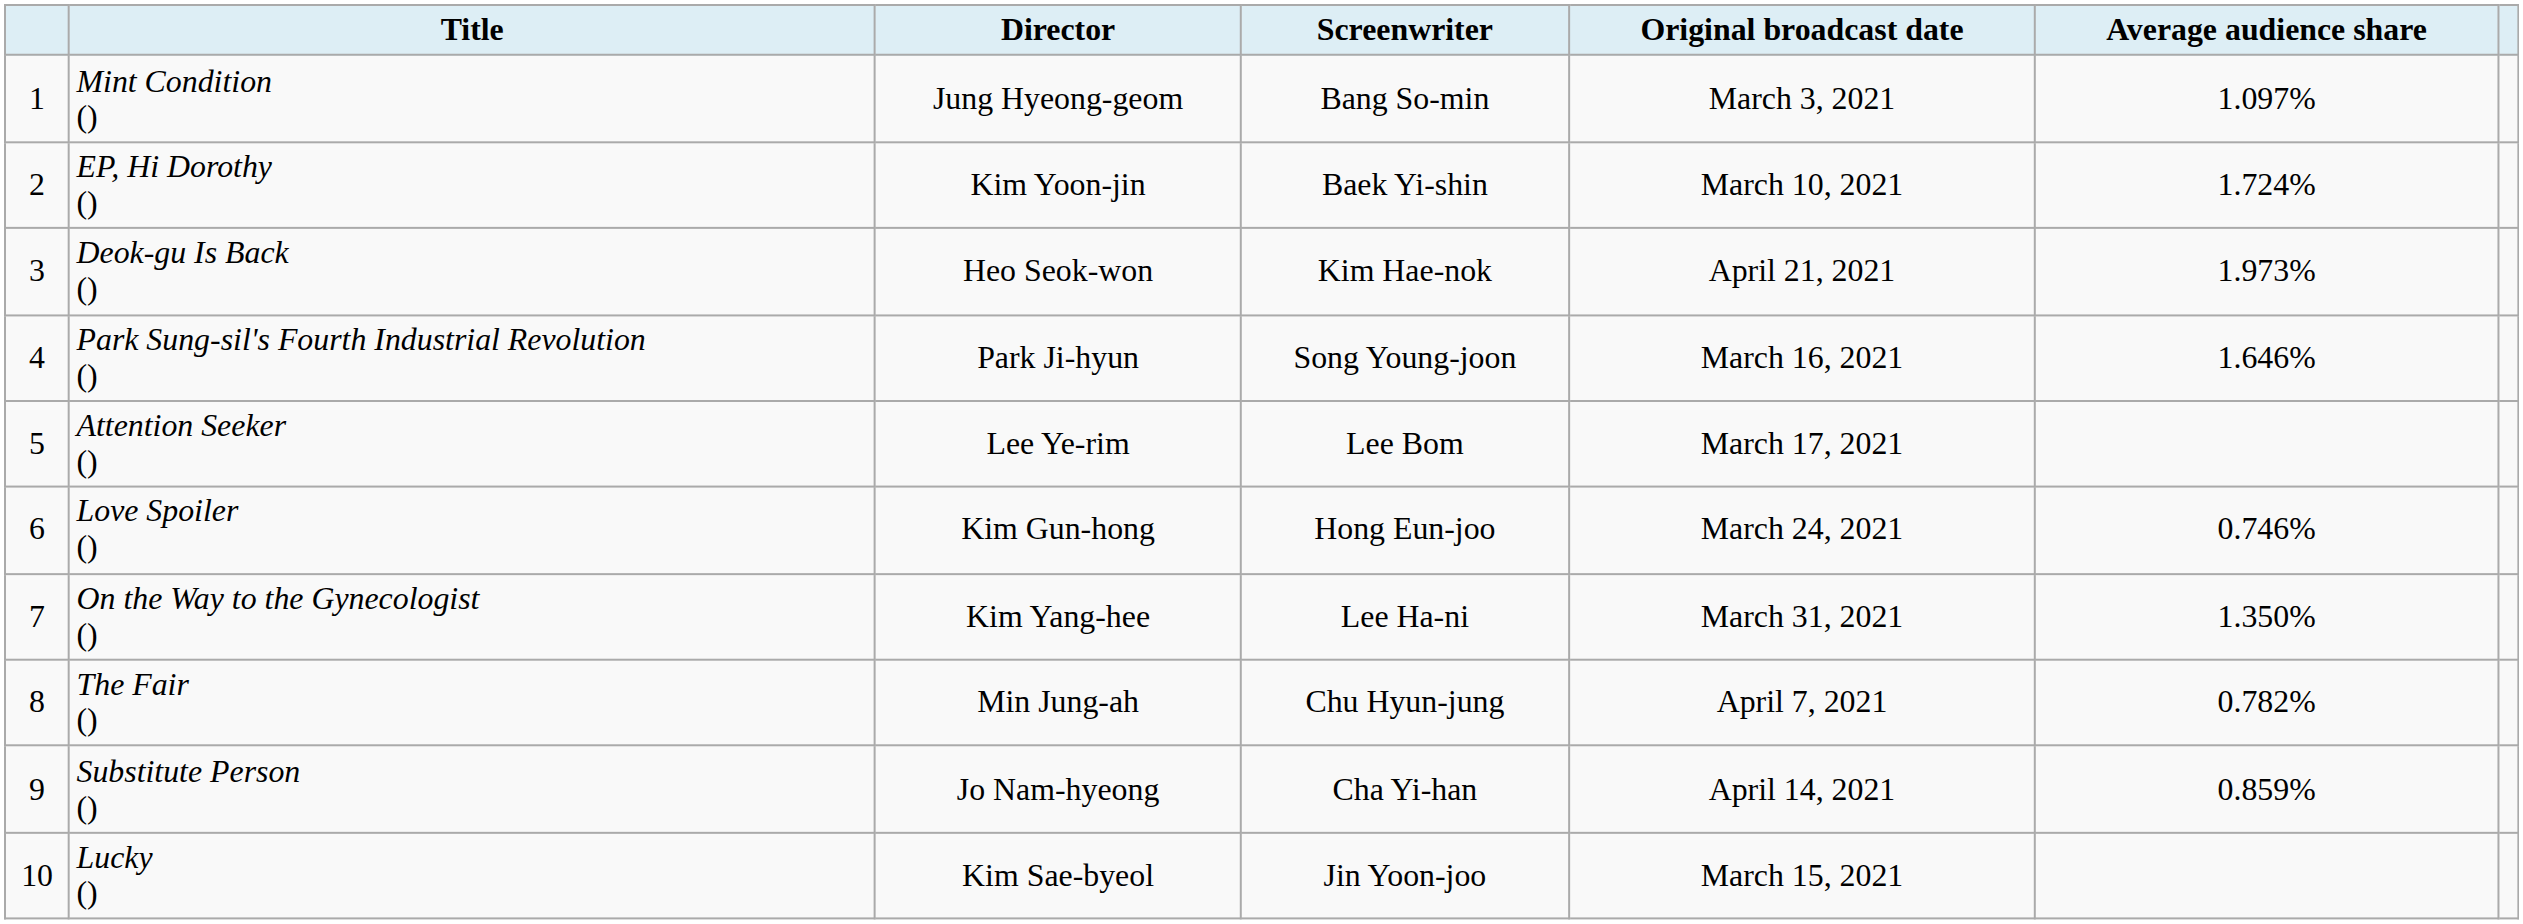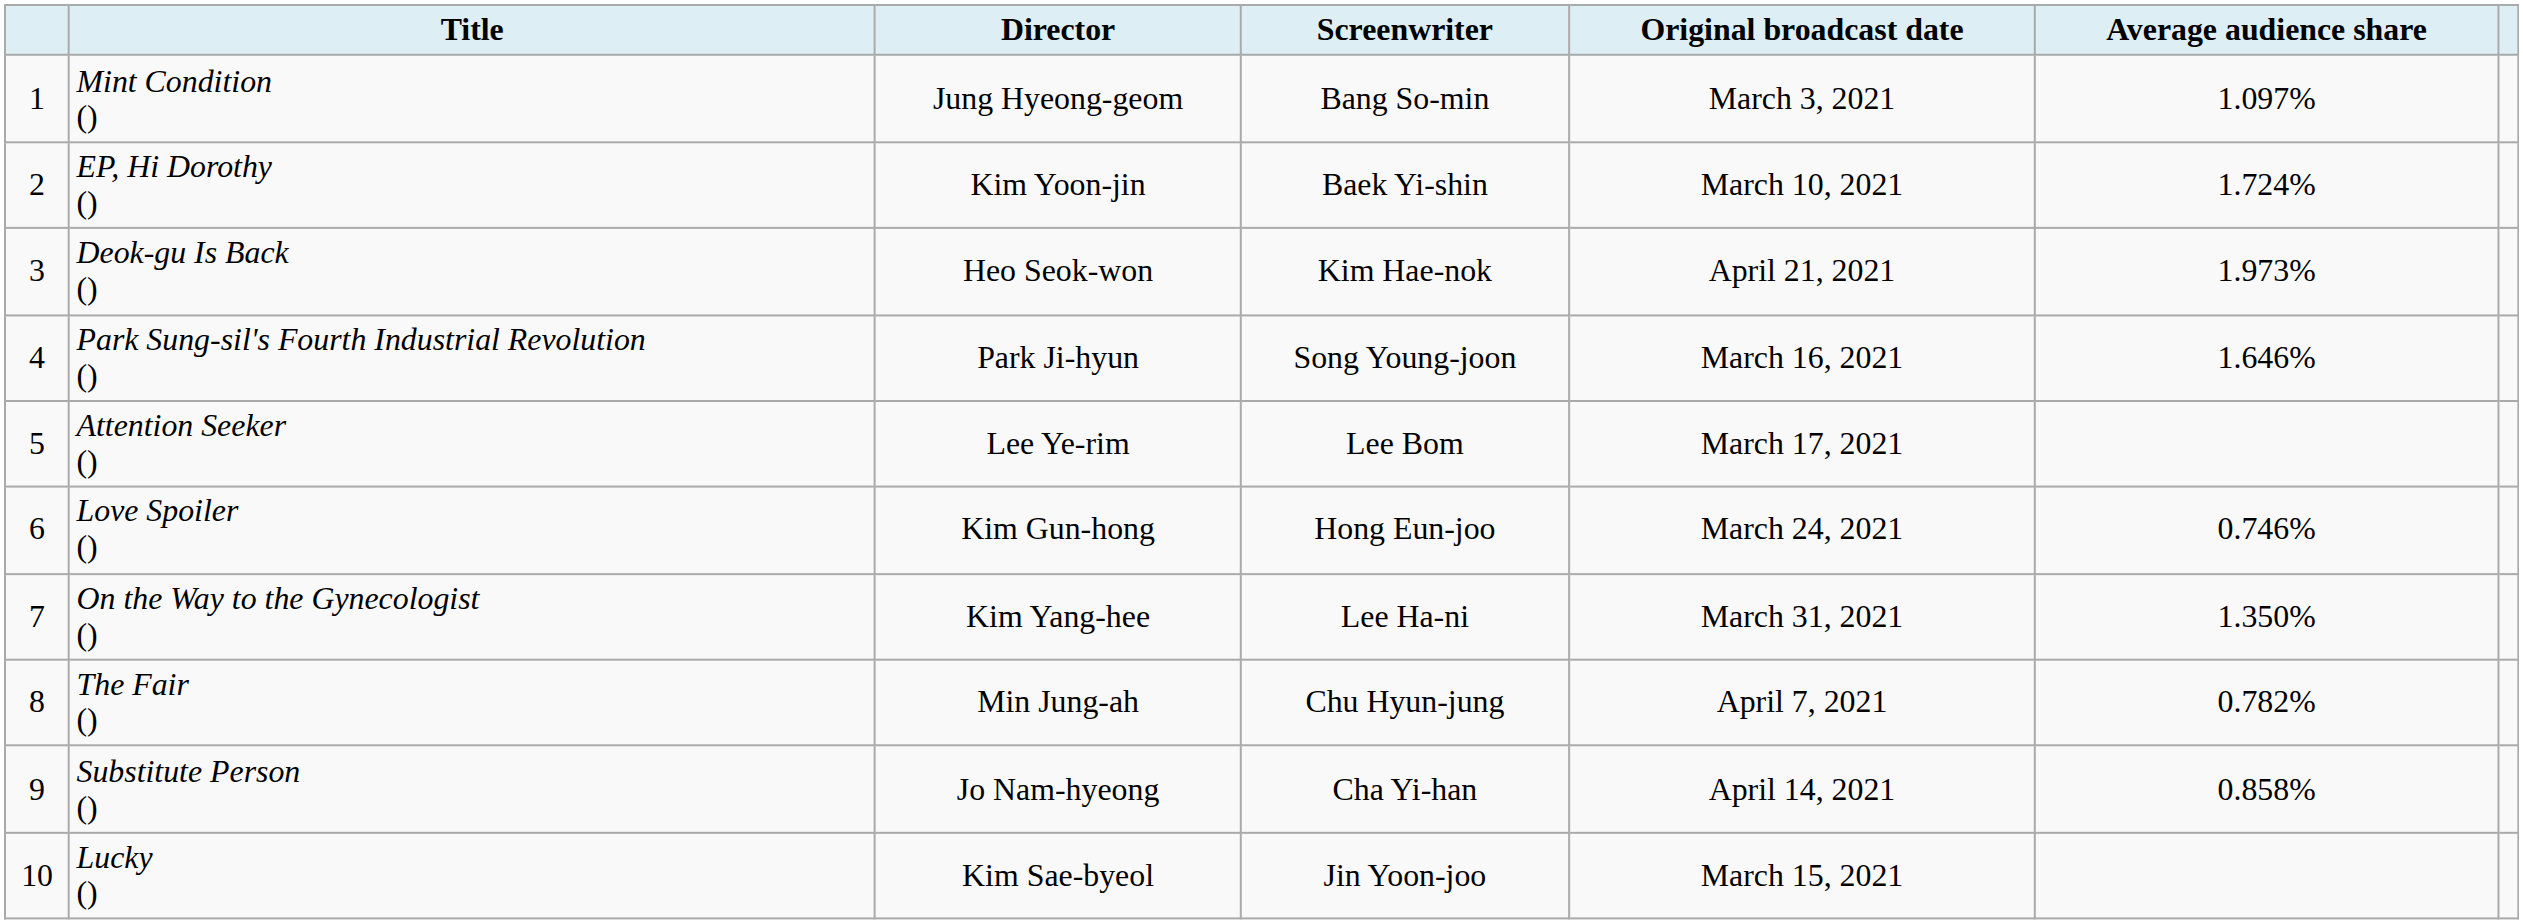 <table class="wikitable plainrowheaders" style=text-align:center width=100%>
 <tr style="background:#DDEEF5; color:black; font-weight:bold">
 <td></td>
 <td>Title</td>
 <td>Director</td>
 <td>Screenwriter</td>
 <td>Original broadcast date</td>
 <td>Average audience share</td>
 <td></td>
 </tr>
 <tr>
 <td>1</td>
 <td align="left"><em>Mint Condition</em><br>()</td>
 <td>Jung Hyeong-geom</td>
 <td>Bang So-min</td>
 <td>March 3, 2021</td>
 <td>1.097%</td>
 <td></td>
 </tr>
 <tr>
 <td>2</td>
 <td align="left"><em>EP, Hi Dorothy</em><br>()</td>
 <td>Kim Yoon-jin</td>
 <td>Baek Yi-shin</td>
 <td>March 10, 2021</td>
 <td>1.724%</td>
 <td></td>
 </tr>
 <tr>
 <td>3</td>
 <td align="left"><em>Deok-gu Is Back</em><br>()</td>
 <td>Heo Seok-won</td>
 <td>Kim Hae-nok</td>
 <td>April 21, 2021</td>
 <td>1.973%</td>
 <td></td>
 </tr>
 <tr>
 <td>4</td>
 <td align="left"><em>Park Sung-sil's Fourth Industrial Revolution</em><br>()</td>
 <td>Park Ji-hyun</td>
 <td>Song Young-joon</td>
 <td>March 16, 2021</td>
 <td>1.646%</td>
 <td></td>
 </tr>
 <tr>
 <td>5</td>
 <td align="left"><em>Attention Seeker</em><br>()</td>
 <td>Lee Ye-rim</td>
 <td>Lee Bom</td>
 <td>March 17, 2021</td>
 <td></td>
 <td></td>
 </tr>
 <tr>
 <td>6</td>
 <td align="left"><em>Love Spoiler</em><br>()</td>
 <td>Kim Gun-hong</td>
 <td>Hong Eun-joo</td>
 <td>March 24, 2021</td>
 <td>0.746%</td>
 <td></td>
 </tr>
 <tr>
 <td>7</td>
 <td align="left"><em>On the Way to the Gynecologist</em><br>()</td>
 <td>Kim Yang-hee</td>
 <td>Lee Ha-ni</td>
 <td>March 31, 2021</td>
 <td>1.350%</td>
 <td></td>
 </tr>
 <tr>
 <td>8</td>
 <td align="left"><em>The Fair</em><br>()</td>
 <td>Min Jung-ah</td>
 <td>Chu Hyun-jung</td>
 <td>April 7, 2021</td>
 <td>0.782%</td>
 <td></td>
 </tr>
 <tr>
 <td>9</td>
 <td align="left"><em>Substitute Person</em><br>()</td>
 <td>Jo Nam-hyeong</td>
 <td>Cha Yi-han</td>
 <td>April 14, 2021</td>
-<td>0.859%</td>
+<td>0.858%</td>
 <td></td>
 </tr>
 <tr>
 <td>10</td>
 <td align="left"><em>Lucky</em><br>()</td>
 <td>Kim Sae-byeol</td>
 <td>Jin Yoon-joo</td>
 <td>March 15, 2021</td>
 <td></td>
 <td></td>
 </tr>
 </table>
